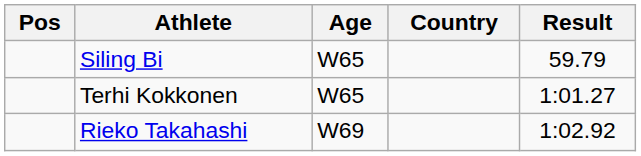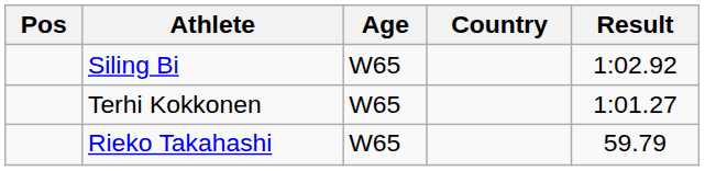 <table class="wikitable"  style="text-align:center; width:50%;">
 <tr>
 <th>Pos</th>
 <th>Athlete</th>
 <th>Age</th>
 <th>Country</th>
 <th>Result</th>
 </tr>
 <tr>
 <td align=center></td>
 <td align=left><a href='#'>Siling Bi</a></td>
 <td align=left>W65</td>
 <td align=left></td>
-<td>59.79</td>
+<td>1:02.92</td>
 </tr>
 <tr>
 <td align=center></td>
 <td align=left>Terhi Kokkonen</td>
 <td align=left>W65</td>
 <td align=left></td>
 <td>1:01.27</td>
 </tr>
 <tr>
 <td align=center></td>
 <td align=left><a href='#'>Rieko Takahashi</a></td>
-<td align=left>W69</td>
+<td align=left>W65</td>
 <td align=left></td>
-<td>1:02.92</td>
+<td>59.79</td>
 </tr>
 </table>
